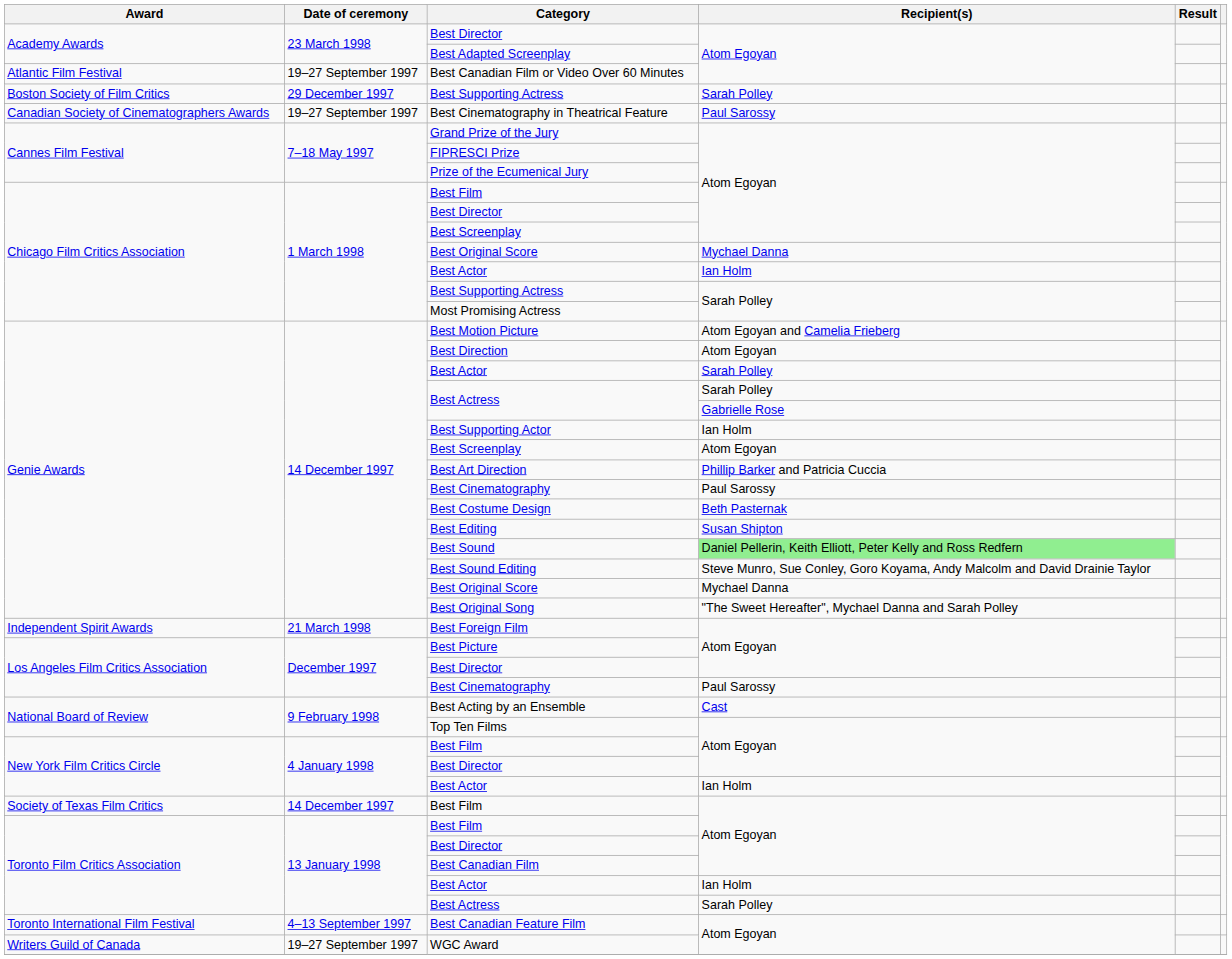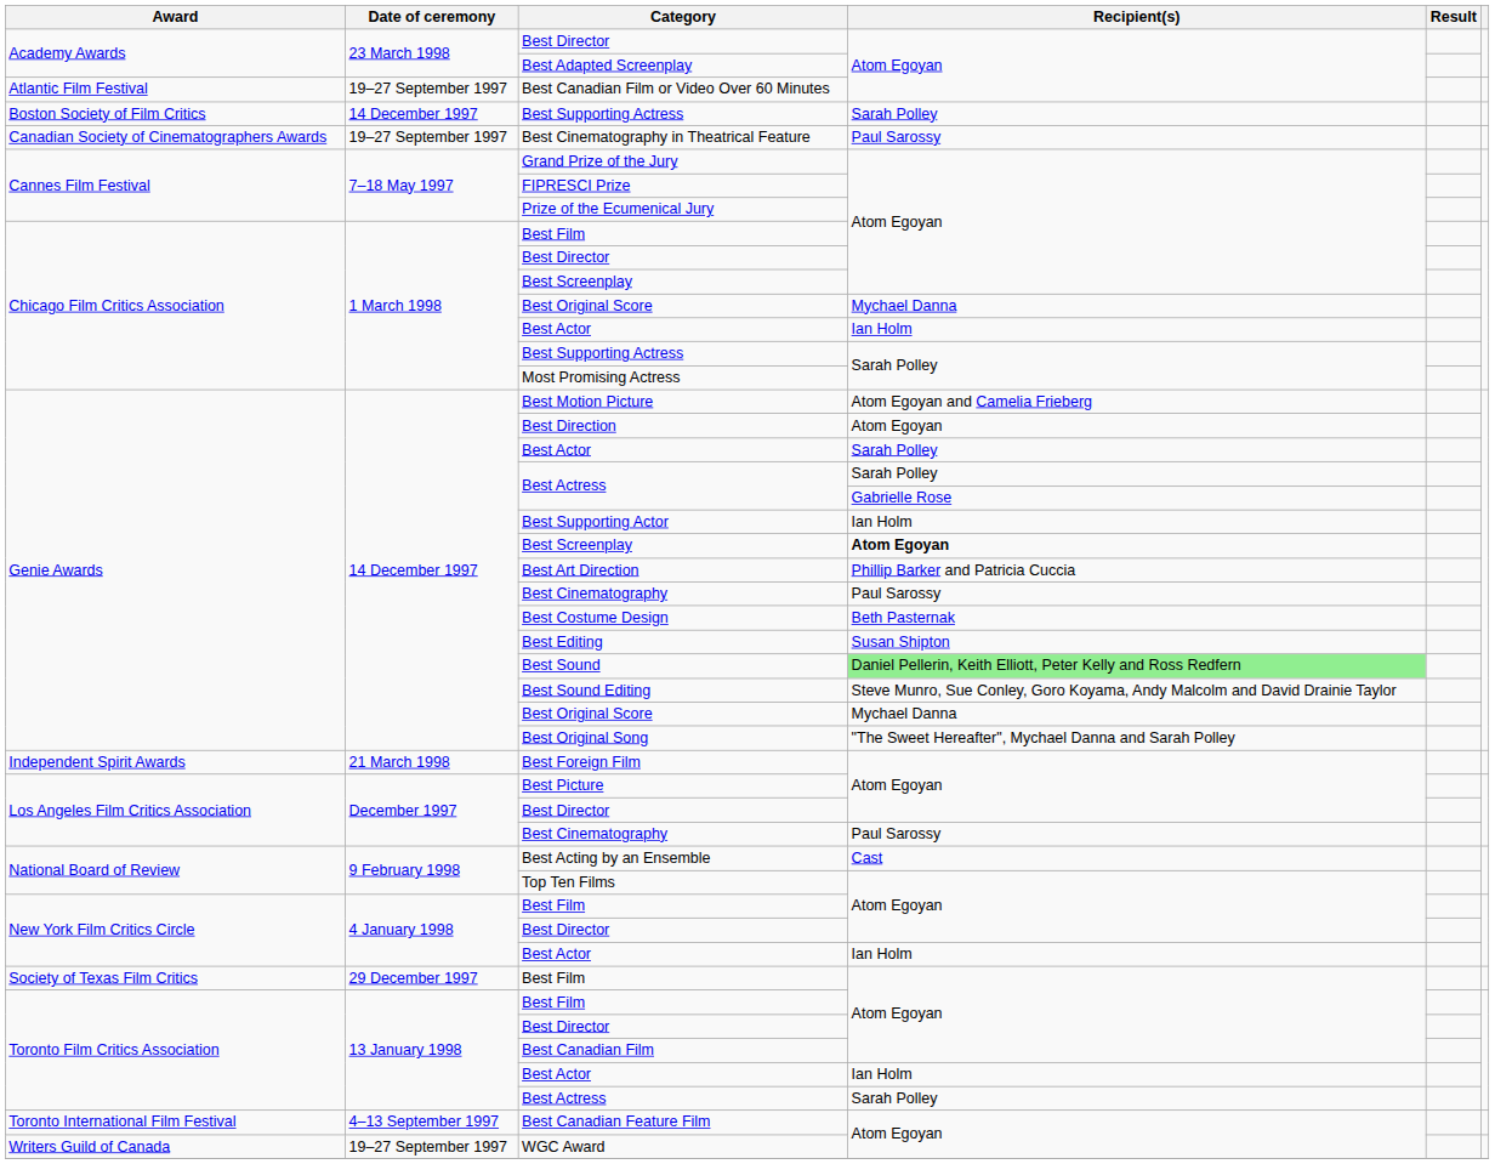 <table class="wikitable sortable" style="width: 99%;">
 <tr>
 <th scope="col">Award</th>
 <th scope="col">Date of ceremony</th>
 <th scope="col">Category</th>
 <th scope="col">Recipient(s)</th>
 <th scope="col">Result</th>
 <th scope="col" class="unsortable"></th>
 </tr>
 <tr>
 <td rowspan="2"><a href='#'>Academy Awards</a></td>
 <td rowspan="2"><a href='#'>23 March 1998</a></td>
 <td><a href='#'>Best Director</a></td>
 <td rowspan="3"><a href='#'>Atom Egoyan</a></td>
 <td></td>
 <td rowspan="2"></td>
 </tr>
 <tr>
 <td><a href='#'>Best Adapted Screenplay</a></td>
 <td></td>
 </tr>
 <tr>
 <td rowspan="1"><a href='#'>Atlantic Film Festival</a></td>
 <td>19–27 September 1997</td>
 <td>Best Canadian Film or Video Over 60 Minutes</td>
 <td></td>
 <td rowspan="1"></td>
 </tr>
 <tr>
 <td rowspan="1"><a href='#'>Boston Society of Film Critics</a></td>
-<td rowspan="1"><a href='#'>29 December 1997</a></td>
+<td rowspan="1"><a href='#'>14 December 1997</a></td>
 <td><a href='#'>Best Supporting Actress</a></td>
 <td><a href='#'>Sarah Polley</a></td>
 <td></td>
 <td rowspan="1"></td>
 </tr>
 <tr>
 <td rowspan="1"><a href='#'>Canadian Society of Cinematographers Awards</a></td>
 <td>19–27 September 1997</td>
 <td>Best Cinematography in Theatrical Feature</td>
 <td><a href='#'>Paul Sarossy</a></td>
 <td></td>
 <td rowspan="1"></td>
 </tr>
 <tr>
 <td rowspan="3"><a href='#'>Cannes Film Festival</a></td>
 <td rowspan="3"><a href='#'>7–18 May 1997</a></td>
 <td><a href='#'>Grand Prize of the Jury</a></td>
 <td rowspan="6">Atom Egoyan</td>
 <td></td>
 <td rowspan="3"></td>
 </tr>
 <tr>
 <td><a href='#'>FIPRESCI Prize</a></td>
 <td></td>
 </tr>
 <tr>
 <td><a href='#'>Prize of the Ecumenical Jury</a></td>
 <td></td>
 </tr>
 <tr>
 <td rowspan="7"><a href='#'>Chicago Film Critics Association</a></td>
 <td rowspan="7"><a href='#'>1 March 1998</a></td>
 <td><a href='#'>Best Film</a></td>
 <td></td>
 <td rowspan="7"></td>
 </tr>
 <tr>
 <td><a href='#'>Best Director</a></td>
 <td></td>
 </tr>
 <tr>
 <td><a href='#'>Best Screenplay</a></td>
 <td></td>
 </tr>
 <tr>
 <td><a href='#'>Best Original Score</a></td>
 <td><a href='#'>Mychael Danna</a></td>
 <td></td>
 </tr>
 <tr>
 <td><a href='#'>Best Actor</a></td>
 <td><a href='#'>Ian Holm</a></td>
 <td></td>
 </tr>
 <tr>
 <td><a href='#'>Best Supporting Actress</a></td>
 <td rowspan="2">Sarah Polley</td>
 <td></td>
 </tr>
 <tr>
 <td>Most Promising Actress</td>
 <td></td>
 </tr>
 <tr>
 <td rowspan="15"><a href='#'>Genie Awards</a></td>
 <td rowspan="15"><a href='#'>14 December 1997</a></td>
 <td><a href='#'>Best Motion Picture</a></td>
 <td>Atom Egoyan and <a href='#'>Camelia Frieberg</a></td>
 <td></td>
 <td rowspan="15"></td>
 </tr>
 <tr>
 <td><a href='#'>Best Direction</a></td>
 <td>Atom Egoyan</td>
 <td></td>
 </tr>
 <tr>
 <td><a href='#'>Best Actor</a></td>
 <td><a href='#'>Sarah Polley</a></td>
 <td></td>
 </tr>
 <tr>
 <td rowspan="2"><a href='#'>Best Actress</a></td>
 <td>Sarah Polley</td>
 <td></td>
 </tr>
 <tr>
 <td><a href='#'>Gabrielle Rose</a></td>
 <td></td>
 </tr>
 <tr>
 <td><a href='#'>Best Supporting Actor</a></td>
 <td>Ian Holm</td>
 <td></td>
 </tr>
 <tr>
 <td><a href='#'>Best Screenplay</a></td>
-<td>Atom Egoyan</td>
+<td><strong>Atom Egoyan</strong></td>
 <td></td>
 </tr>
 <tr>
 <td><a href='#'>Best Art Direction</a></td>
 <td><a href='#'>Phillip Barker</a> and Patricia Cuccia</td>
 <td></td>
 </tr>
 <tr>
 <td><a href='#'>Best Cinematography</a></td>
 <td>Paul Sarossy</td>
 <td></td>
 </tr>
 <tr>
 <td><a href='#'>Best Costume Design</a></td>
 <td><a href='#'>Beth Pasternak</a></td>
 <td></td>
 </tr>
 <tr>
 <td><a href='#'>Best Editing</a></td>
 <td><a href='#'>Susan Shipton</a></td>
 <td></td>
 </tr>
 <tr>
 <td><a href='#'>Best Sound</a></td>
 <td style="background: lightgreen;">Daniel Pellerin, Keith Elliott, Peter Kelly and Ross Redfern</td>
 <td></td>
 </tr>
 <tr>
 <td><a href='#'>Best Sound Editing</a></td>
 <td>Steve Munro, Sue Conley, Goro Koyama, Andy Malcolm and David Drainie Taylor</td>
 <td></td>
 </tr>
 <tr>
 <td><a href='#'>Best Original Score</a></td>
 <td>Mychael Danna</td>
 <td></td>
 </tr>
 <tr>
 <td><a href='#'>Best Original Song</a></td>
 <td>"The Sweet Hereafter", Mychael Danna and Sarah Polley</td>
 <td></td>
 </tr>
 <tr>
 <td rowspan="1"><a href='#'>Independent Spirit Awards</a></td>
 <td rowspan="1"><a href='#'>21 March 1998</a></td>
 <td><a href='#'>Best Foreign Film</a></td>
 <td rowspan="3">Atom Egoyan</td>
 <td></td>
 <td rowspan="1"></td>
 </tr>
 <tr>
 <td rowspan="3"><a href='#'>Los Angeles Film Critics Association</a></td>
 <td rowspan="3"><a href='#'>December 1997</a></td>
 <td><a href='#'>Best Picture</a></td>
 <td></td>
 <td rowspan="3"></td>
 </tr>
 <tr>
 <td><a href='#'>Best Director</a></td>
 <td></td>
 </tr>
 <tr>
 <td><a href='#'>Best Cinematography</a></td>
 <td>Paul Sarossy</td>
 <td></td>
 </tr>
 <tr>
 <td rowspan="2"><a href='#'>National Board of Review</a></td>
 <td rowspan="2"><a href='#'>9 February 1998</a></td>
 <td>Best Acting by an Ensemble</td>
 <td><a href='#'>Cast</a></td>
 <td></td>
 <td rowspan="2"></td>
 </tr>
 <tr>
 <td>Top Ten Films</td>
 <td rowspan="3">Atom Egoyan</td>
 <td></td>
 </tr>
 <tr>
 <td rowspan="3"><a href='#'>New York Film Critics Circle</a></td>
 <td rowspan="3"><a href='#'>4 January 1998</a></td>
 <td><a href='#'>Best Film</a></td>
 <td></td>
 <td rowspan="3"></td>
 </tr>
 <tr>
 <td><a href='#'>Best Director</a></td>
 <td></td>
 </tr>
 <tr>
 <td><a href='#'>Best Actor</a></td>
 <td>Ian Holm</td>
 <td></td>
 </tr>
 <tr>
 <td rowspan="1"><a href='#'>Society of Texas Film Critics</a></td>
-<td rowspan="1"><a href='#'>14 December 1997</a></td>
+<td rowspan="1"><a href='#'>29 December 1997</a></td>
 <td>Best Film</td>
 <td rowspan="4">Atom Egoyan</td>
 <td></td>
 <td rowspan="1"></td>
 </tr>
 <tr>
 <td rowspan="5"><a href='#'>Toronto Film Critics Association</a></td>
 <td rowspan="5"><a href='#'>13 January 1998</a></td>
 <td><a href='#'>Best Film</a></td>
 <td></td>
 <td rowspan="5"></td>
 </tr>
 <tr>
 <td><a href='#'>Best Director</a></td>
 <td></td>
 </tr>
 <tr>
 <td><a href='#'>Best Canadian Film</a></td>
 <td></td>
 </tr>
 <tr>
 <td><a href='#'>Best Actor</a></td>
 <td>Ian Holm</td>
 <td></td>
 </tr>
 <tr>
 <td><a href='#'>Best Actress</a></td>
 <td>Sarah Polley</td>
 <td></td>
 </tr>
 <tr>
 <td rowspan="1"><a href='#'>Toronto International Film Festival</a></td>
 <td rowspan="1"><a href='#'>4–13 September 1997</a></td>
 <td><a href='#'>Best Canadian Feature Film</a></td>
 <td rowspan="2">Atom Egoyan</td>
 <td></td>
 <td rowspan="1"></td>
 </tr>
 <tr>
 <td rowspan="1"><a href='#'>Writers Guild of Canada</a></td>
 <td>19–27 September 1997</td>
 <td>WGC Award</td>
 <td></td>
 <td rowspan="1"></td>
 </tr>
 <tr>
 </tr>
 </table>
